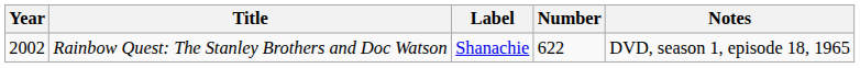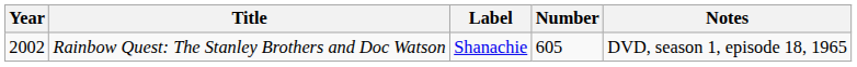 <table class="wikitable">
 <tr>
 <th>Year</th>
 <th>Title</th>
 <th>Label</th>
 <th>Number</th>
 <th>Notes</th>
 </tr>
 <tr>
 <td>2002</td>
 <td><em>Rainbow Quest: The Stanley Brothers and Doc Watson</em></td>
 <td><a href='#'>Shanachie</a></td>
-<td>622</td>
+<td>605</td>
 <td>DVD, season 1, episode 18, 1965</td>
 </tr>
 </table>
